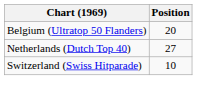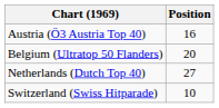 <table class="wikitable sortable">
 <tr>
 <th>Chart (1969)</th>
 <th>Position</th>
+</tr>
+<tr>
+<td>Austria (<a href='#'>Ö3 Austria Top 40</a>)</td>
+<td style="text-align:center;">16</td>
 </tr>
 <tr>
 <td>Belgium (<a href='#'>Ultratop 50 Flanders</a>)</td>
 <td style="text-align:center;">20</td>
 </tr>
 <tr>
 <td>Netherlands (<a href='#'>Dutch Top 40</a>)</td>
 <td style="text-align:center;">27</td>
 </tr>
 <tr>
 <td>Switzerland (<a href='#'>Swiss Hitparade</a>)</td>
 <td style="text-align:center;">10</td>
 </tr>
 </table>
